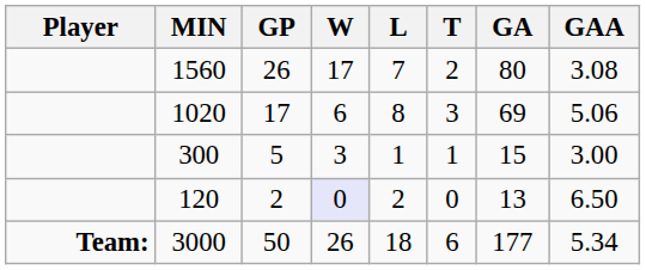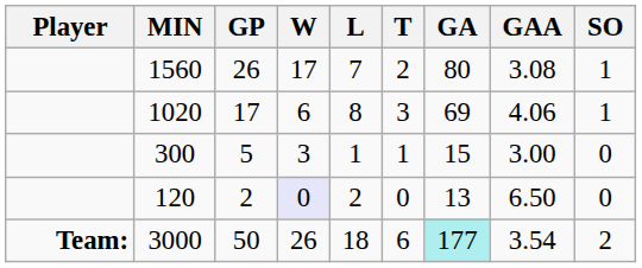 <table class="wikitable sortable" width="60%">
 <tr>
 <th bgcolor="#DDDDFF" width="10%">Player</th>
 <th width="3%" bgcolor="#DDDDFF" title="Minutes played">MIN</th>
 <th width="3%" bgcolor="#DDDDFF" title="Games played in">GP</th>
 <th width="3%" bgcolor="#DDDDFF" title="Wins">W</th>
 <th width="3%" bgcolor="#DDDDFF"title="Losses">L</th>
 <th width="3%" bgcolor="#DDDDFF" title="Ties">T</th>
 <th width="3%" bgcolor="#DDDDFF" title="Goals against">GA</th>
 <th width="3%" bgcolor="#DDDDFF" title="Goals against average">GAA</th>
+<th width="3%" bgcolor="#DDDDFF"title="Shut-outs">SO</th>
 </tr>
 <tr align="center">
 <td align="right"></td>
 <td>1560</td>
 <td>26</td>
 <td>17</td>
 <td>7</td>
 <td>2</td>
 <td>80</td>
 <td>3.08</td>
+<td>1</td>
 </tr>
 <tr align="center">
 <td align="right"></td>
 <td>1020</td>
 <td>17</td>
 <td>6</td>
 <td>8</td>
 <td>3</td>
 <td>69</td>
-<td>5.06</td>
+<td>4.06</td>
+<td>1</td>
 </tr>
 <tr align="center">
 <td align="right"></td>
 <td>300</td>
 <td>5</td>
 <td>3</td>
 <td>1</td>
 <td>1</td>
 <td>15</td>
 <td>3.00</td>
+<td>0</td>
 </tr>
 <tr align="center">
 <td align="right"></td>
 <td>120</td>
 <td>2</td>
 <td style="background: lavender;">0</td>
 <td>2</td>
 <td>0</td>
 <td>13</td>
 <td>6.50</td>
+<td>0</td>
 </tr>
 <tr align="center">
 <td align="right"><strong>Team:</strong></td>
 <td>3000</td>
 <td>50</td>
 <td>26</td>
 <td>18</td>
 <td>6</td>
-<td>177</td>
-<td>5.34</td>
+<td style="background: paleturquoise;">177</td>
+<td>3.54</td>
+<td>2</td>
 </tr>
 </table>
